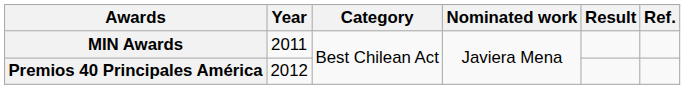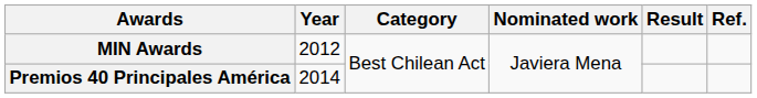 <table class="wikitable plainrowheaders" style="text-align:center;">
 <tr>
 <th scope="col">Awards</th>
 <th>Year</th>
 <th>Category</th>
 <th>Nominated work</th>
 <th>Result</th>
 <th>Ref.</th>
 </tr>
 <tr>
 <th scope="row">MIN Awards</th>
-<td>2011</td>
+<td>2012</td>
 <td rowspan="2">Best Chilean Act</td>
 <td rowspan="2">Javiera Mena</td>
 <td></td>
 <td></td>
 </tr>
 <tr>
 <th scope="row">Premios 40 Principales América</th>
-<td>2012</td>
+<td>2014</td>
 <td></td>
 <td></td>
 </tr>
 </table>
